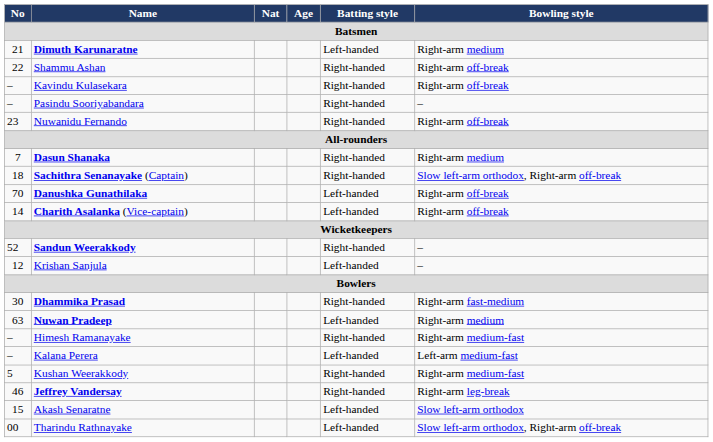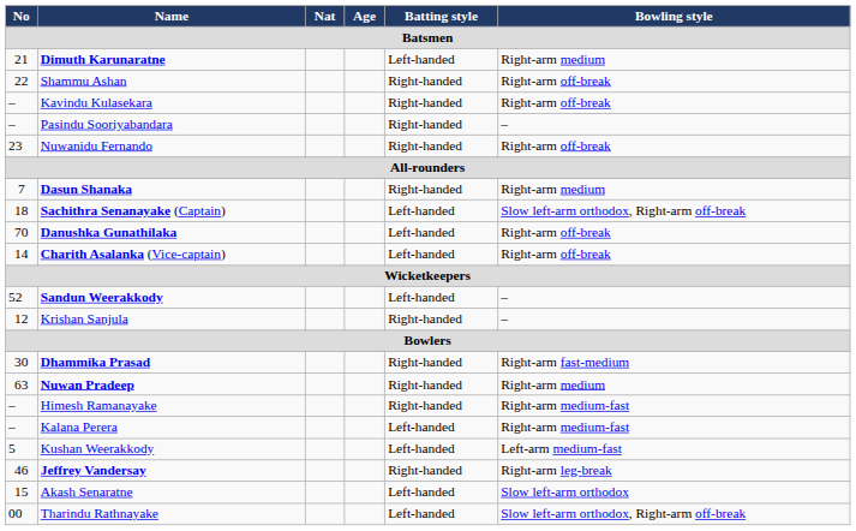 <table class="wikitable" style="font-size:100%;" width="50%">
 <tr>
 <th style="background:#213965; color:white" align="center">No</th>
 <th style="background:#213965; color:white" align="centre">Name</th>
 <th style="background:#213965; color:white" align="centre">Nat</th>
 <th style="background:#213965; color:white" align="centre">Age</th>
 <th style="background:#213965; color:white" align="centre">Batting style</th>
 <th style="background:#213965; color:white" align="centre">Bowling style</th>
 </tr>
 <tr>
 <th colspan="7" style="background:#dcdcdc; text-align:center;">Batsmen</th>
 </tr>
 <tr>
 <td style="text-align:center">21</td>
 <td><strong><a href='#'>Dimuth Karunaratne</a></strong></td>
 <td style="text-align:center"></td>
 <td style="text-align:center"></td>
 <td>Left-handed</td>
 <td>Right-arm <a href='#'>medium</a></td>
 </tr>
 <tr>
 <td style="text-align:center">22</td>
 <td><a href='#'>Shammu Ashan</a></td>
 <td style="text-align:center"></td>
 <td style="text-align:center"></td>
 <td>Right-handed</td>
 <td>Right-arm <a href='#'>off-break</a></td>
 </tr>
 <tr>
 <td>–</td>
 <td><a href='#'>Kavindu Kulasekara</a></td>
 <td></td>
 <td></td>
 <td>Right-handed</td>
 <td>Right-arm <a href='#'>off-break</a></td>
 </tr>
 <tr>
 <td>–</td>
 <td><a href='#'>Pasindu Sooriyabandara</a></td>
 <td></td>
 <td></td>
 <td>Right-handed</td>
 <td>–</td>
 </tr>
 <tr>
 <td>23</td>
 <td><a href='#'>Nuwanidu Fernando</a></td>
 <td></td>
 <td></td>
 <td>Right-handed</td>
 <td>Right-arm <a href='#'>off-break</a></td>
 </tr>
 <tr>
 <th colspan="7" style="background:#dcdcdc; text-align:center;">All-rounders</th>
 </tr>
 <tr>
 <td style="text-align:center">7</td>
 <td><strong><a href='#'>Dasun Shanaka</a></strong></td>
 <td style="text-align:center"></td>
 <td style="text-align:center"></td>
 <td>Right-handed</td>
 <td>Right-arm <a href='#'>medium</a></td>
 </tr>
 <tr>
 <td style="text-align:center">18</td>
 <td><strong><a href='#'>Sachithra Senanayake</a></strong> (<a href='#'>Captain</a>)</td>
 <td style="text-align:center"></td>
 <td style="text-align:center"></td>
-<td>Right-handed</td>
+<td>Left-handed</td>
 <td><a href='#'>Slow left-arm orthodox</a>, Right-arm <a href='#'>off-break</a></td>
 </tr>
 <tr>
 <td style="text-align:center">70</td>
 <td><strong><a href='#'>Danushka Gunathilaka</a></strong></td>
 <td style="text-align:center"></td>
 <td style="text-align:center"></td>
 <td>Left-handed</td>
 <td>Right-arm <a href='#'>off-break</a></td>
 </tr>
 <tr>
 <td style="text-align:center">14</td>
 <td><strong><a href='#'>Charith Asalanka</a></strong> (<a href='#'>Vice-captain</a>)</td>
 <td style="text-align:center"></td>
 <td style="text-align:center"></td>
 <td>Left-handed</td>
 <td>Right-arm <a href='#'>off-break</a></td>
 </tr>
 <tr>
 <th colspan="7" style="background:#dcdcdc; text-align:center;">Wicketkeepers</th>
 </tr>
 <tr>
 <td>52</td>
 <td><strong><a href='#'>Sandun Weerakkody</a></strong></td>
 <td></td>
 <td></td>
-<td>Right-handed</td>
+<td>Left-handed</td>
 <td>–</td>
 </tr>
 <tr>
 <td style="text-align:center">12</td>
 <td><a href='#'>Krishan Sanjula</a></td>
 <td style="text-align:center"></td>
 <td style="text-align:center"></td>
-<td>Left-handed</td>
+<td>Right-handed</td>
 <td>–</td>
 </tr>
 <tr>
 <th colspan="7" style="background:#dcdcdc; text-align:center;">Bowlers</th>
 </tr>
 <tr>
 <td style="text-align:center">30</td>
 <td><strong><a href='#'>Dhammika Prasad</a></strong></td>
 <td style="text-align:center"></td>
 <td style="text-align:center"></td>
 <td>Right-handed</td>
 <td>Right-arm <a href='#'>fast-medium</a></td>
 </tr>
 <tr>
 <td style="text-align:center">63</td>
 <td><strong><a href='#'>Nuwan Pradeep</a></strong></td>
 <td style="text-align:center"></td>
 <td style="text-align:center"></td>
-<td>Left-handed</td>
+<td>Right-handed</td>
 <td>Right-arm <a href='#'>medium</a></td>
 </tr>
 <tr>
 <td>–</td>
 <td><a href='#'>Himesh Ramanayake</a></td>
 <td></td>
 <td></td>
 <td>Right-handed</td>
 <td>Right-arm <a href='#'>medium-fast</a></td>
 </tr>
 <tr>
 <td>–</td>
 <td><a href='#'>Kalana Perera</a></td>
 <td></td>
 <td></td>
 <td>Left-handed</td>
-<td>Left-arm <a href='#'>medium-fast</a></td>
+<td>Right-arm <a href='#'>medium-fast</a></td>
 </tr>
 <tr>
 <td>5</td>
 <td><a href='#'>Kushan Weerakkody</a></td>
 <td></td>
 <td></td>
-<td>Right-handed</td>
-<td>Right-arm <a href='#'>medium-fast</a></td>
+<td>Left-handed</td>
+<td>Left-arm <a href='#'>medium-fast</a></td>
 </tr>
 <tr>
 <td style="text-align:center">46</td>
 <td><strong><a href='#'>Jeffrey Vandersay</a></strong></td>
 <td style="text-align:center"></td>
 <td style="text-align:center"></td>
 <td>Right-handed</td>
 <td>Right-arm <a href='#'>leg-break</a></td>
 </tr>
 <tr>
 <td style="text-align:center">15</td>
 <td><a href='#'>Akash Senaratne</a></td>
 <td style="text-align:center"></td>
 <td style="text-align:center"></td>
 <td>Left-handed</td>
 <td><a href='#'>Slow left-arm orthodox</a></td>
 </tr>
 <tr>
 <td>00</td>
 <td><a href='#'>Tharindu Rathnayake</a></td>
 <td></td>
 <td></td>
 <td>Left-handed</td>
 <td><a href='#'>Slow left-arm orthodox</a>, Right-arm <a href='#'>off-break</a></td>
 </tr>
 </table>
